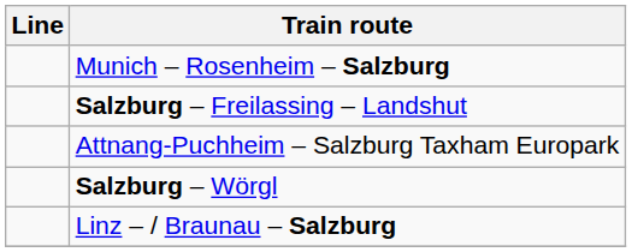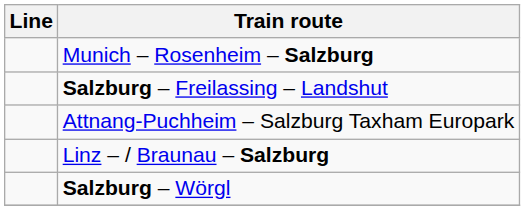 <table class="wikitable">
 <tr class="hintergrundfarbe5">
 <th>Line</th>
 <th>Train route</th>
 </tr>
 <tr>
 <td></td>
 <td><a href='#'>Munich</a> – <a href='#'>Rosenheim</a> – <strong>Salzburg</strong></td>
 </tr>
 <tr>
 <td></td>
 <td><strong>Salzburg</strong> – <a href='#'>Freilassing</a> – <a href='#'>Landshut</a></td>
 </tr>
 <tr>
 <td></td>
 <td><a href='#'>Attnang-Puchheim</a> – Salzburg Taxham Europark</td>
 </tr>
 <tr>
 <td></td>
-<td><strong>Salzburg</strong> – <a href='#'>Wörgl</a></td>
+<td><a href='#'>Linz</a> – / <a href='#'>Braunau</a> – <strong>Salzburg</strong></td>
 </tr>
 <tr>
 <td></td>
-<td><a href='#'>Linz</a> – / <a href='#'>Braunau</a> – <strong>Salzburg</strong></td>
+<td><strong>Salzburg</strong> – <a href='#'>Wörgl</a></td>
 </tr>
 <tr>
 </tr>
 </table>
